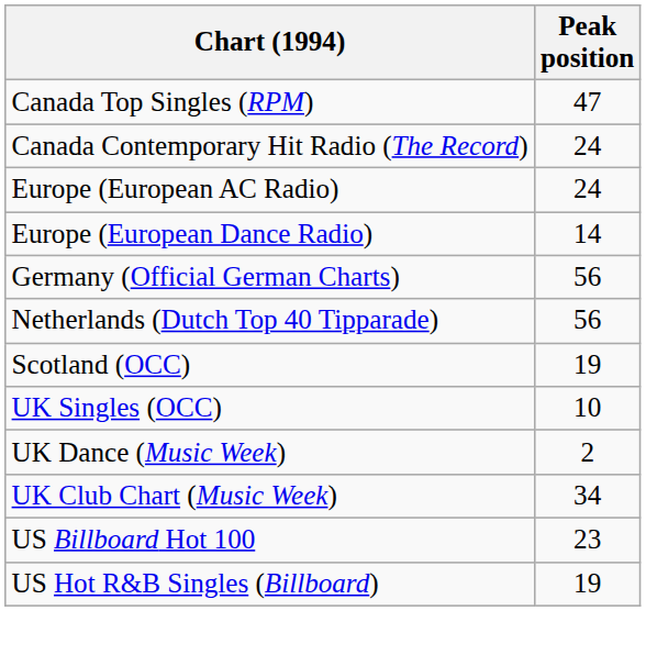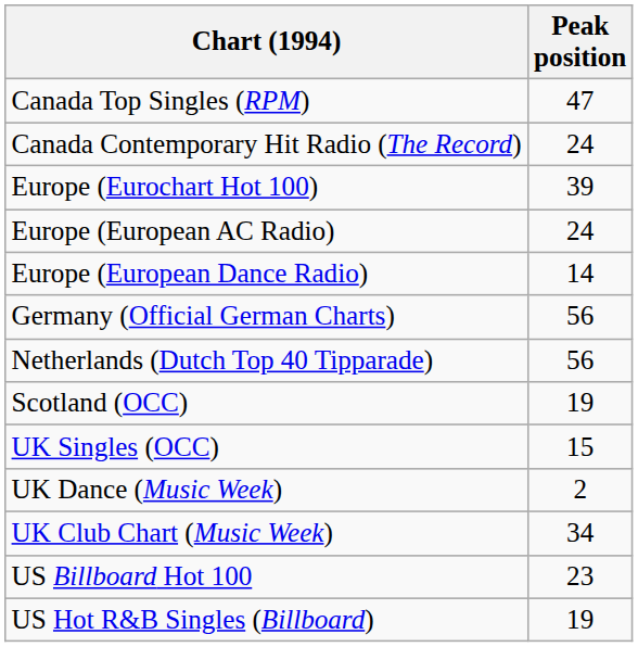 <table class="wikitable sortable">
 <tr>
 <th>Chart (1994)</th>
 <th>Peak<br>position</th>
 </tr>
 <tr>
 <td>Canada Top Singles (<a href='#'><em>RPM</em></a>)</td>
 <td align="center">47</td>
 </tr>
 <tr>
 <td>Canada Contemporary Hit Radio (<em><a href='#'>The Record</a></em>)</td>
 <td align="center">24</td>
+</tr>
+<tr>
+<td>Europe (<a href='#'>Eurochart Hot 100</a>)</td>
+<td align="center">39</td>
 </tr>
 <tr>
 <td>Europe (European AC Radio)</td>
 <td align="center">24</td>
 </tr>
 <tr>
 <td>Europe (<a href='#'>European Dance Radio</a>)</td>
 <td align="center">14</td>
 </tr>
 <tr>
 <td>Germany (<a href='#'>Official German Charts</a>)</td>
 <td align="center">56</td>
 </tr>
 <tr>
 <td>Netherlands (<a href='#'>Dutch Top 40 Tipparade</a>)</td>
 <td align="center">56</td>
 </tr>
 <tr>
 <td>Scotland (<a href='#'>OCC</a>)</td>
 <td align="center">19</td>
 </tr>
 <tr>
 <td><a href='#'>UK Singles</a> (<a href='#'>OCC</a>)</td>
-<td align="center">10</td>
+<td align="center">15</td>
 </tr>
 <tr>
 <td>UK Dance (<em><a href='#'>Music Week</a></em>)</td>
 <td align="center">2</td>
 </tr>
 <tr>
 <td><a href='#'>UK Club Chart</a> (<em><a href='#'>Music Week</a></em>)</td>
 <td align="center">34</td>
 </tr>
 <tr>
 <td>US <a href='#'><em>Billboard</em> Hot 100</a></td>
 <td align="center">23</td>
 </tr>
 <tr>
 <td>US <a href='#'>Hot R&B Singles</a> (<em><a href='#'>Billboard</a></em>)</td>
 <td align="center">19</td>
 </tr>
 </table>
